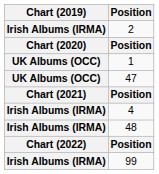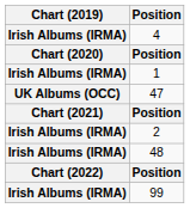 <table class="wikitable plainrowheaders" style="text-align:center">
 <tr>
 <th scope="col">Chart (2019)</th>
 <th scope="col">Position</th>
 </tr>
 <tr>
 <th scope="row">Irish Albums (IRMA)</th>
-<td>2</td>
+<td>4</td>
 </tr>
 <tr>
 <th scope="col">Chart (2020)</th>
 <th scope="col">Position</th>
 </tr>
 <tr>
-<th scope="row">UK Albums (OCC)</th>
+<th scope="row">Irish Albums (IRMA)</th>
 <td>1</td>
 </tr>
 <tr>
 <th scope="row">UK Albums (OCC)</th>
 <td>47</td>
 </tr>
 <tr>
 <th scope="col">Chart (2021)</th>
 <th scope="col">Position</th>
 </tr>
 <tr>
 <th scope="row">Irish Albums (IRMA)</th>
-<td>4</td>
+<td>2</td>
 </tr>
 <tr>
 <th scope="row">Irish Albums (IRMA)</th>
 <td>48</td>
 </tr>
 <tr>
 <th scope="col">Chart (2022)</th>
 <th scope="col">Position</th>
 </tr>
 <tr>
 <th scope="row">Irish Albums (IRMA)</th>
 <td>99</td>
 </tr>
 </table>
